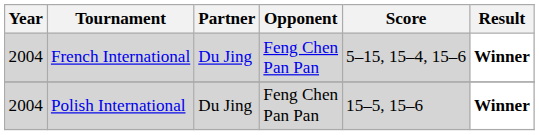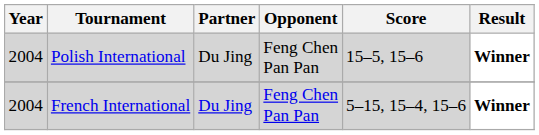 <table class="sortable wikitable" style="font-size: 90%;">
 <tr>
 <th>Year</th>
 <th>Tournament</th>
 <th>Partner</th>
 <th>Opponent</th>
 <th>Score</th>
 <th>Result</th>
 </tr>
 <tr style="background:#D5D5D5">
 <td align="center">2004</td>
+<td align="left"><a href='#'>Polish International</a></td>
+<td align="left"> Du Jing</td>
+<td align="left"> Feng Chen <br>  Pan Pan</td>
+<td align="left">15–5, 15–6</td>
+<td style="text-align:left; background:white"> <strong>Winner</strong></td>
+</tr>
+<tr>
+</tr>
+<tr style="background:#D5D5D5">
+<td align="center">2004</td>
 <td align="left"><a href='#'>French International</a></td>
 <td align="left"> <a href='#'>Du Jing</a></td>
 <td align="left"> <a href='#'>Feng Chen</a> <br>  <a href='#'>Pan Pan</a></td>
 <td align="left">5–15, 15–4, 15–6</td>
 <td style="text-align:left; background:white"> <strong>Winner</strong></td>
 </tr>
-<tr>
-</tr>
-<tr style="background:#D5D5D5">
-<td align="center">2004</td>
-<td align="left"><a href='#'>Polish International</a></td>
-<td align="left"> Du Jing</td>
-<td align="left"> Feng Chen <br>  Pan Pan</td>
-<td align="left">15–5, 15–6</td>
-<td style="text-align:left; background:white"> <strong>Winner</strong></td>
-</tr>
 </table>
